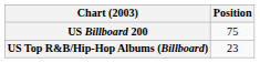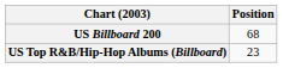 <table class="wikitable sortable plainrowheaders" style="text-align:center">
 <tr>
 <th scope="col">Chart (2003)</th>
 <th scope="col">Position</th>
 </tr>
 <tr>
 <th scope="row">US <em>Billboard</em> 200</th>
-<td>75</td>
+<td>68</td>
 </tr>
 <tr>
 <th scope="row">US Top R&B/Hip-Hop Albums (<em>Billboard</em>)</th>
 <td>23</td>
 </tr>
 </table>
